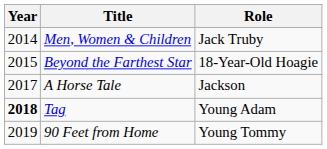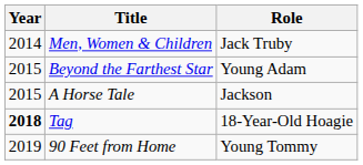 <table class="wikitable">
 <tr>
 <th>Year</th>
 <th>Title</th>
 <th>Role</th>
 </tr>
 <tr>
 <td>2014</td>
 <td><em><a href='#'>Men, Women & Children</a></em></td>
 <td>Jack Truby</td>
 </tr>
 <tr>
 <td>2015</td>
 <td><em><a href='#'>Beyond the Farthest Star</a></em></td>
-<td>18-Year-Old Hoagie</td>
+<td>Young Adam</td>
 </tr>
 <tr>
-<td>2017</td>
+<td>2015</td>
 <td><em>A Horse Tale</em></td>
 <td>Jackson</td>
 </tr>
 <tr>
 <td><strong>2018</strong></td>
 <td><em><a href='#'>Tag</a></em></td>
-<td>Young Adam</td>
+<td>18-Year-Old Hoagie</td>
 </tr>
 <tr>
 <td>2019</td>
 <td><em>90 Feet from Home</em></td>
 <td>Young Tommy</td>
 </tr>
 </table>
